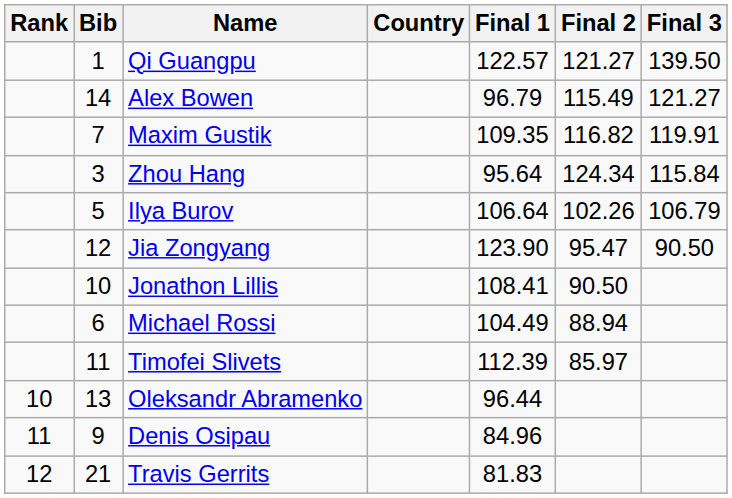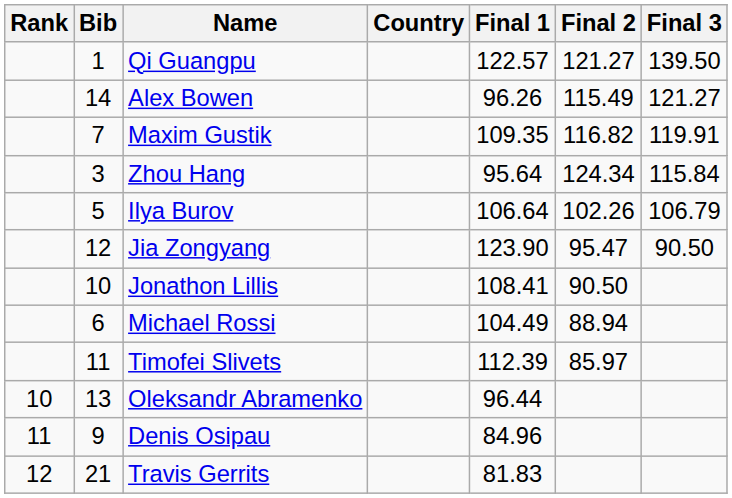 <table class="wikitable sortable" style="text-align:center">
 <tr>
 <th>Rank</th>
 <th>Bib</th>
 <th>Name</th>
 <th>Country</th>
 <th>Final 1</th>
 <th>Final 2</th>
 <th>Final 3</th>
 </tr>
 <tr>
 <td></td>
 <td>1</td>
 <td align=left><a href='#'>Qi Guangpu</a></td>
 <td align=left></td>
 <td>122.57</td>
 <td>121.27</td>
 <td>139.50</td>
 </tr>
 <tr>
 <td></td>
 <td>14</td>
 <td align=left><a href='#'>Alex Bowen</a></td>
 <td align=left></td>
-<td>96.79</td>
+<td>96.26</td>
 <td>115.49</td>
 <td>121.27</td>
 </tr>
 <tr>
 <td></td>
 <td>7</td>
 <td align=left><a href='#'>Maxim Gustik</a></td>
 <td align=left></td>
 <td>109.35</td>
 <td>116.82</td>
 <td>119.91</td>
 </tr>
 <tr>
 <td></td>
 <td>3</td>
 <td align=left><a href='#'>Zhou Hang</a></td>
 <td align=left></td>
 <td>95.64</td>
 <td>124.34</td>
 <td>115.84</td>
 </tr>
 <tr>
 <td></td>
 <td>5</td>
 <td align=left><a href='#'>Ilya Burov</a></td>
 <td align=left></td>
 <td>106.64</td>
 <td>102.26</td>
 <td>106.79</td>
 </tr>
 <tr>
 <td></td>
 <td>12</td>
 <td align=left><a href='#'>Jia Zongyang</a></td>
 <td align=left></td>
 <td>123.90</td>
 <td>95.47</td>
 <td>90.50</td>
 </tr>
 <tr>
 <td></td>
 <td>10</td>
 <td align=left><a href='#'>Jonathon Lillis</a></td>
 <td align=left></td>
 <td>108.41</td>
 <td>90.50</td>
 <td></td>
 </tr>
 <tr>
 <td></td>
 <td>6</td>
 <td align=left><a href='#'>Michael Rossi</a></td>
 <td align=left></td>
 <td>104.49</td>
 <td>88.94</td>
 <td></td>
 </tr>
 <tr>
 <td></td>
 <td>11</td>
 <td align=left><a href='#'>Timofei Slivets</a></td>
 <td align=left></td>
 <td>112.39</td>
 <td>85.97</td>
 <td></td>
 </tr>
 <tr>
 <td>10</td>
 <td>13</td>
 <td align=left><a href='#'>Oleksandr Abramenko</a></td>
 <td align=left></td>
 <td>96.44</td>
 <td></td>
 <td></td>
 </tr>
 <tr>
 <td>11</td>
 <td>9</td>
 <td align=left><a href='#'>Denis Osipau</a></td>
 <td align=left></td>
 <td>84.96</td>
 <td></td>
 <td></td>
 </tr>
 <tr>
 <td>12</td>
 <td>21</td>
 <td align=left><a href='#'>Travis Gerrits</a></td>
 <td align=left></td>
 <td>81.83</td>
 <td></td>
 <td></td>
 </tr>
 </table>
